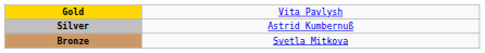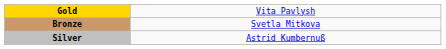 <table class="wikitable" style="text-align:center; " width="35%">
 <tr>
 <td bgcolor="gold"><strong>Gold</strong></td>
 <td><a href='#'>Vita Pavlysh</a><br>  <small><em></em></small></td>
 </tr>
 <tr>
+<td bgcolor="CC9966"><strong>Bronze</strong></td>
+<td><a href='#'>Svetla Mitkova</a><br>  <small><em></em></small></td>
+</tr>
+<tr>
 <td bgcolor="silver"><strong>Silver</strong></td>
 <td><a href='#'>Astrid Kumbernuß</a><br>  <small><em></em></small></td>
 </tr>
-<tr>
-<td bgcolor="CC9966"><strong>Bronze</strong></td>
-<td><a href='#'>Svetla Mitkova</a><br>  <small><em></em></small></td>
-</tr>
 </table>
